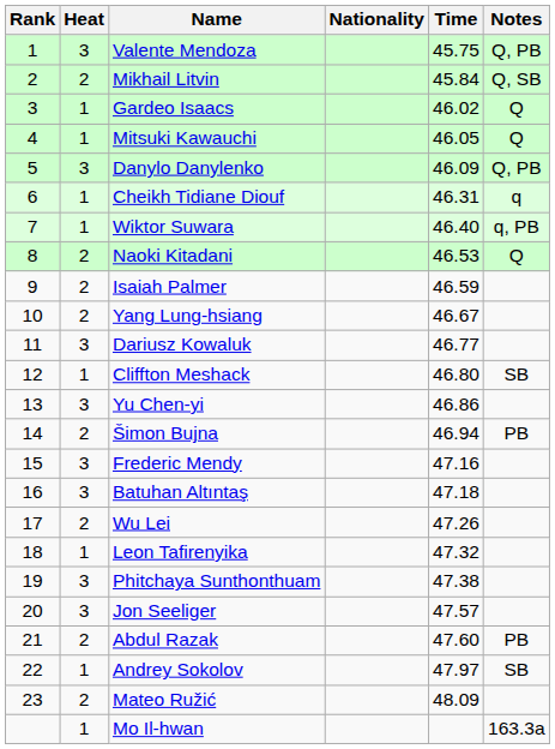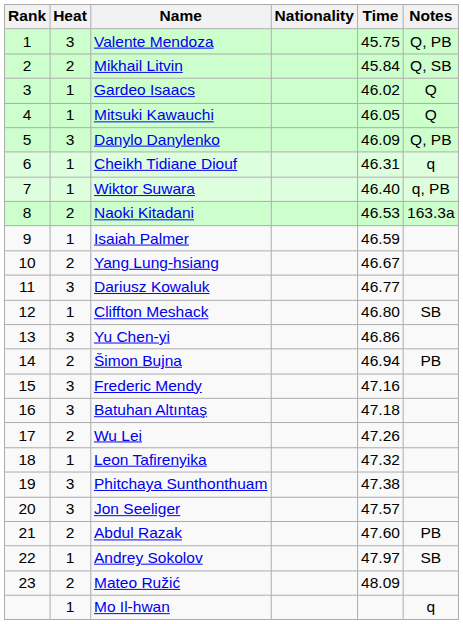 <table class="wikitable sortable" style="text-align:center">
 <tr>
 <th>Rank</th>
 <th>Heat</th>
 <th>Name</th>
 <th>Nationality</th>
 <th>Time</th>
 <th>Notes</th>
 </tr>
 <tr bgcolor=ccffcc>
 <td>1</td>
 <td>3</td>
 <td align=left><a href='#'>Valente Mendoza</a></td>
 <td align=left></td>
 <td>45.75</td>
 <td>Q, PB</td>
 </tr>
 <tr bgcolor=ccffcc>
 <td>2</td>
 <td>2</td>
 <td align=left><a href='#'>Mikhail Litvin</a></td>
 <td align=left></td>
 <td>45.84</td>
 <td>Q, SB</td>
 </tr>
 <tr bgcolor=ccffcc>
 <td>3</td>
 <td>1</td>
 <td align=left><a href='#'>Gardeo Isaacs</a></td>
 <td align=left></td>
 <td>46.02</td>
 <td>Q</td>
 </tr>
 <tr bgcolor=ccffcc>
 <td>4</td>
 <td>1</td>
 <td align=left><a href='#'>Mitsuki Kawauchi</a></td>
 <td align=left></td>
 <td>46.05</td>
 <td>Q</td>
 </tr>
 <tr bgcolor=ccffcc>
 <td>5</td>
 <td>3</td>
 <td align=left><a href='#'>Danylo Danylenko</a></td>
 <td align=left></td>
 <td>46.09</td>
 <td>Q, PB</td>
 </tr>
 <tr bgcolor=ddffdd>
 <td>6</td>
 <td>1</td>
 <td align=left><a href='#'>Cheikh Tidiane Diouf</a></td>
 <td align=left></td>
 <td>46.31</td>
 <td>q</td>
 </tr>
 <tr bgcolor=ddffdd>
 <td>7</td>
 <td>1</td>
 <td align=left><a href='#'>Wiktor Suwara</a></td>
 <td align=left></td>
 <td>46.40</td>
 <td>q, PB</td>
 </tr>
 <tr bgcolor=ccffcc>
 <td>8</td>
 <td>2</td>
 <td align=left><a href='#'>Naoki Kitadani</a></td>
 <td align=left></td>
 <td>46.53</td>
-<td>Q</td>
+<td>163.3a</td>
 </tr>
 <tr>
 <td>9</td>
-<td>2</td>
+<td>1</td>
 <td align=left><a href='#'>Isaiah Palmer</a></td>
 <td align=left></td>
 <td>46.59</td>
 <td></td>
 </tr>
 <tr>
 <td>10</td>
 <td>2</td>
 <td align=left><a href='#'>Yang Lung-hsiang</a></td>
 <td align=left></td>
 <td>46.67</td>
 <td></td>
 </tr>
 <tr>
 <td>11</td>
 <td>3</td>
 <td align=left><a href='#'>Dariusz Kowaluk</a></td>
 <td align=left></td>
 <td>46.77</td>
 <td></td>
 </tr>
 <tr>
 <td>12</td>
 <td>1</td>
 <td align=left><a href='#'>Cliffton Meshack</a></td>
 <td align=left></td>
 <td>46.80</td>
 <td>SB</td>
 </tr>
 <tr>
 <td>13</td>
 <td>3</td>
 <td align=left><a href='#'>Yu Chen-yi</a></td>
 <td align=left></td>
 <td>46.86</td>
 <td></td>
 </tr>
 <tr>
 <td>14</td>
 <td>2</td>
 <td align=left><a href='#'>Šimon Bujna</a></td>
 <td align=left></td>
 <td>46.94</td>
 <td>PB</td>
 </tr>
 <tr>
 <td>15</td>
 <td>3</td>
 <td align=left><a href='#'>Frederic Mendy</a></td>
 <td align=left></td>
 <td>47.16</td>
 <td></td>
 </tr>
 <tr>
 <td>16</td>
 <td>3</td>
 <td align=left><a href='#'>Batuhan Altıntaş</a></td>
 <td align=left></td>
 <td>47.18</td>
 <td></td>
 </tr>
 <tr>
 <td>17</td>
 <td>2</td>
 <td align=left><a href='#'>Wu Lei</a></td>
 <td align=left></td>
 <td>47.26</td>
 <td></td>
 </tr>
 <tr>
 <td>18</td>
 <td>1</td>
 <td align=left><a href='#'>Leon Tafirenyika</a></td>
 <td align=left></td>
 <td>47.32</td>
 <td></td>
 </tr>
 <tr>
 <td>19</td>
 <td>3</td>
 <td align=left><a href='#'>Phitchaya Sunthonthuam</a></td>
 <td align=left></td>
 <td>47.38</td>
 <td></td>
 </tr>
 <tr>
 <td>20</td>
 <td>3</td>
 <td align=left><a href='#'>Jon Seeliger</a></td>
 <td align=left></td>
 <td>47.57</td>
 <td></td>
 </tr>
 <tr>
 <td>21</td>
 <td>2</td>
 <td align=left><a href='#'>Abdul Razak</a></td>
 <td align=left></td>
 <td>47.60</td>
 <td>PB</td>
 </tr>
 <tr>
 <td>22</td>
 <td>1</td>
 <td align=left><a href='#'>Andrey Sokolov</a></td>
 <td align=left></td>
 <td>47.97</td>
 <td>SB</td>
 </tr>
 <tr>
 <td>23</td>
 <td>2</td>
 <td align=left><a href='#'>Mateo Ružić</a></td>
 <td align=left></td>
 <td>48.09</td>
 <td></td>
 </tr>
 <tr>
 <td></td>
 <td>1</td>
 <td align=left><a href='#'>Mo Il-hwan</a></td>
 <td align=left></td>
 <td></td>
-<td>163.3a</td>
+<td>q</td>
 </tr>
 </table>
